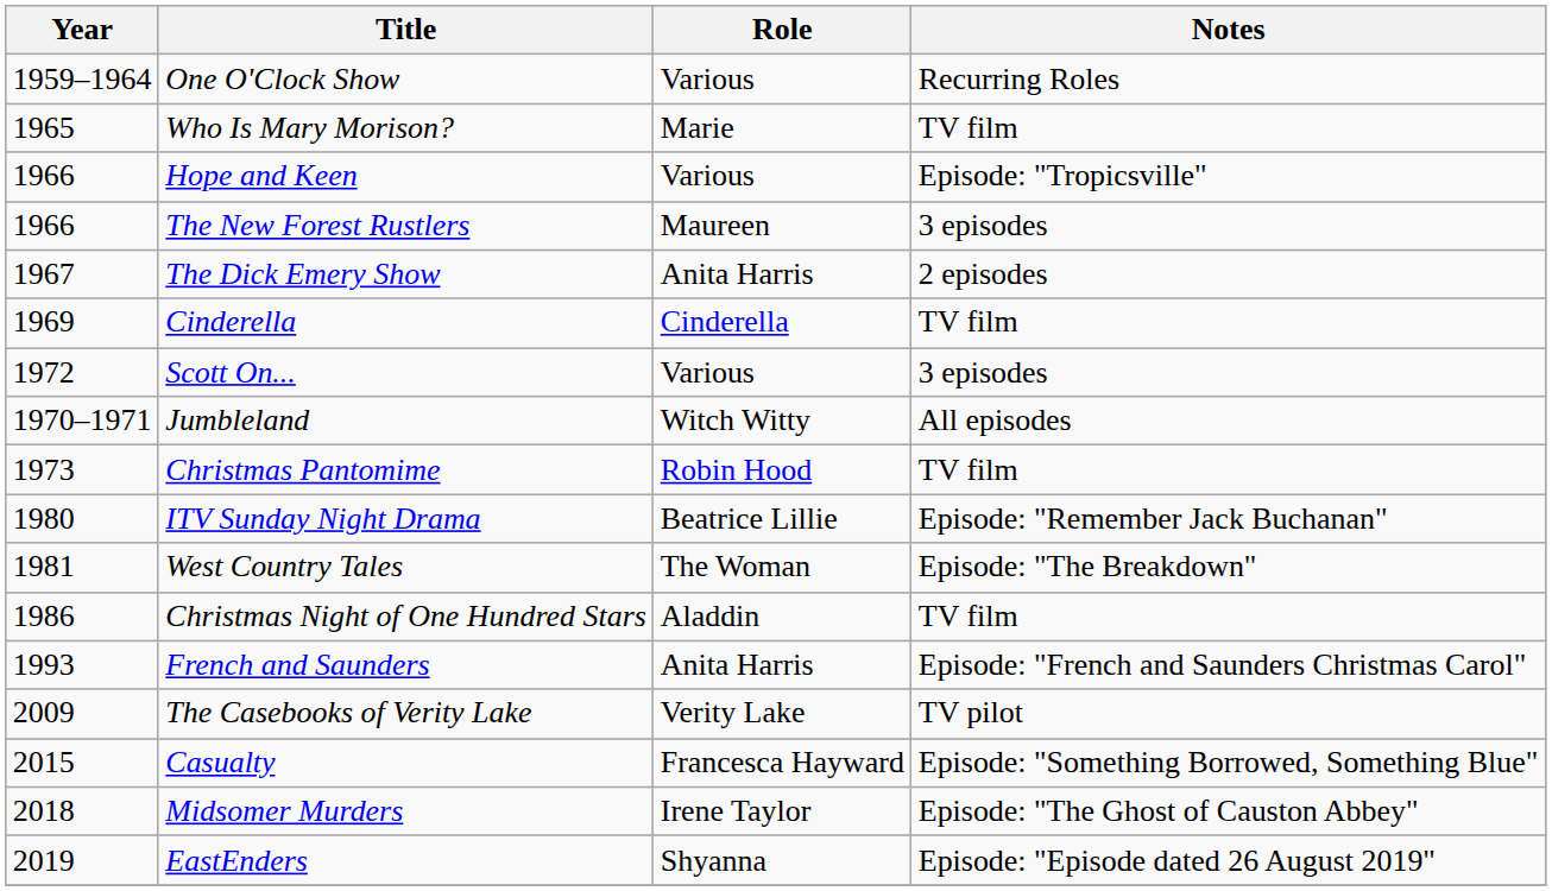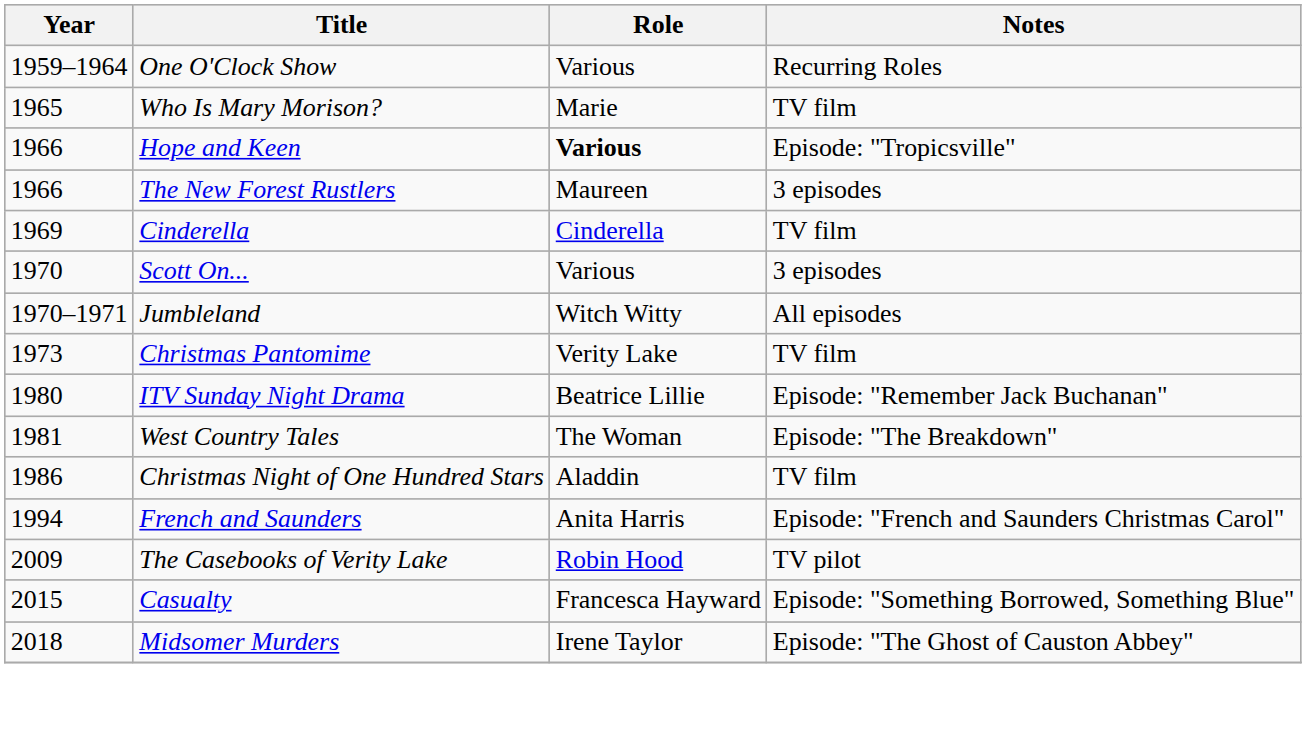 <table class="wikitable">
 <tr>
 <th>Year</th>
 <th>Title</th>
 <th>Role</th>
 <th>Notes</th>
 </tr>
 <tr>
 <td>1959–1964</td>
 <td><em>One O'Clock Show</em></td>
 <td>Various</td>
 <td>Recurring Roles</td>
 </tr>
 <tr>
 <td>1965</td>
 <td><em>Who Is Mary Morison?</em></td>
 <td>Marie</td>
 <td>TV film</td>
 </tr>
 <tr>
 <td>1966</td>
 <td><em><a href='#'>Hope and Keen</a></em></td>
-<td>Various</td>
+<td><strong>Various</strong></td>
 <td>Episode: "Tropicsville"</td>
 </tr>
 <tr>
 <td>1966</td>
 <td><em><a href='#'>The New Forest Rustlers</a></em></td>
 <td>Maureen</td>
 <td>3 episodes</td>
 </tr>
 <tr>
-<td>1967</td>
-<td><em><a href='#'>The Dick Emery Show</a></em></td>
-<td>Anita Harris</td>
-<td>2 episodes</td>
-</tr>
-<tr>
 <td>1969</td>
 <td><em><a href='#'>Cinderella</a></em></td>
 <td><a href='#'>Cinderella</a></td>
 <td>TV film</td>
 </tr>
 <tr>
-<td>1972</td>
+<td>1970</td>
 <td><em><a href='#'>Scott On...</a></em></td>
 <td>Various</td>
 <td>3 episodes</td>
 </tr>
 <tr>
 <td>1970–1971</td>
 <td><em>Jumbleland</em></td>
 <td>Witch Witty</td>
 <td>All episodes</td>
 </tr>
 <tr>
 <td>1973</td>
 <td><em><a href='#'>Christmas Pantomime</a></em></td>
-<td><a href='#'>Robin Hood</a></td>
+<td>Verity Lake</td>
 <td>TV film</td>
 </tr>
 <tr>
 <td>1980</td>
 <td><em><a href='#'>ITV Sunday Night Drama</a></em></td>
 <td>Beatrice Lillie</td>
 <td>Episode: "Remember Jack Buchanan"</td>
 </tr>
 <tr>
 <td>1981</td>
 <td><em>West Country Tales</em></td>
 <td>The Woman</td>
 <td>Episode: "The Breakdown"</td>
 </tr>
 <tr>
 <td>1986</td>
 <td><em>Christmas Night of One Hundred Stars</em></td>
 <td>Aladdin</td>
 <td>TV film</td>
 </tr>
 <tr>
-<td>1993</td>
+<td>1994</td>
 <td><em><a href='#'>French and Saunders</a></em></td>
 <td>Anita Harris</td>
 <td>Episode: "French and Saunders Christmas Carol"</td>
 </tr>
 <tr>
 <td>2009</td>
 <td><em>The Casebooks of Verity Lake</em></td>
-<td>Verity Lake</td>
+<td><a href='#'>Robin Hood</a></td>
 <td>TV pilot</td>
 </tr>
 <tr>
 <td>2015</td>
 <td><em><a href='#'>Casualty</a></em></td>
 <td>Francesca Hayward</td>
 <td>Episode: "Something Borrowed, Something Blue"</td>
 </tr>
 <tr>
 <td>2018</td>
 <td><em><a href='#'>Midsomer Murders</a></em></td>
 <td>Irene Taylor</td>
 <td>Episode: "The Ghost of Causton Abbey"</td>
 </tr>
 <tr>
-<td>2019</td>
-<td><em><a href='#'>EastEnders</a></em></td>
-<td>Shyanna</td>
-<td>Episode: "Episode dated 26 August 2019"</td>
-</tr>
-<tr>
 </tr>
 </table>
